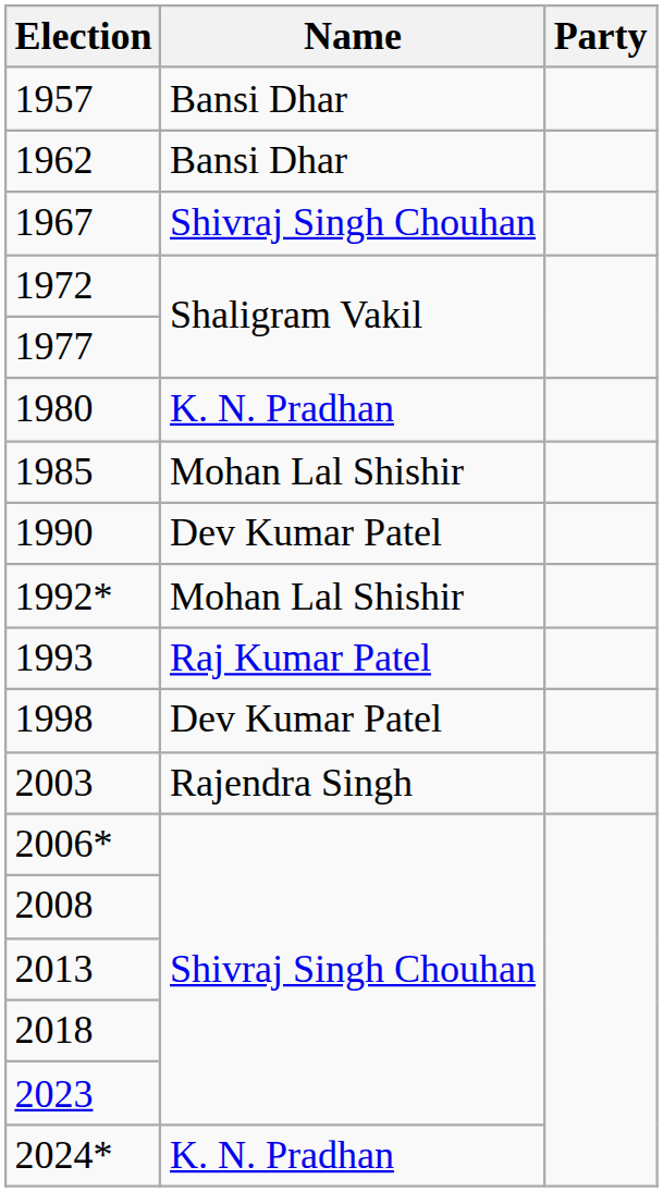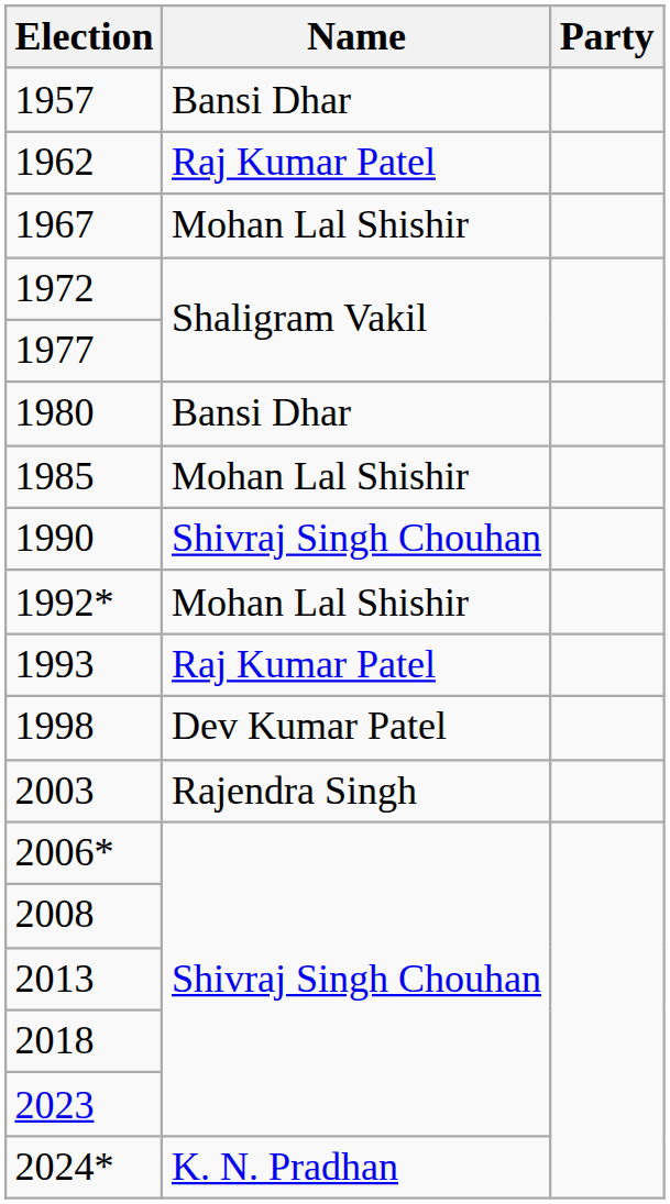 <table class="wikitable sortable">
 <tr>
 <th>Election</th>
 <th>Name</th>
 <th colspan=2>Party</th>
 </tr>
 <tr>
 <td>1957</td>
 <td>Bansi Dhar</td>
 <td></td>
 </tr>
 <tr>
 <td>1962</td>
-<td>Bansi Dhar</td>
+<td><a href='#'>Raj Kumar Patel</a></td>
 <td></td>
 </tr>
 <tr>
 <td>1967</td>
-<td><a href='#'>Shivraj Singh Chouhan</a></td>
+<td>Mohan Lal Shishir</td>
 <td></td>
 </tr>
 <tr>
 <td>1972</td>
 <td rowspan=2>Shaligram Vakil</td>
 </tr>
 <tr>
 <td>1977</td>
 </tr>
 <tr>
 <td>1980</td>
-<td><a href='#'>K. N. Pradhan</a></td>
+<td>Bansi Dhar</td>
 <td></td>
 </tr>
 <tr>
 <td>1985</td>
 <td>Mohan Lal Shishir</td>
 </tr>
 <tr>
 <td>1990</td>
-<td>Dev Kumar Patel</td>
+<td><a href='#'>Shivraj Singh Chouhan</a></td>
 <td></td>
 </tr>
 <tr>
 <td>1992*</td>
 <td>Mohan Lal Shishir</td>
 </tr>
 <tr>
 <td>1993</td>
 <td><a href='#'>Raj Kumar Patel</a></td>
 <td></td>
 </tr>
 <tr>
 <td>1998</td>
 <td>Dev Kumar Patel</td>
 </tr>
 <tr>
 <td>2003</td>
 <td>Rajendra Singh</td>
 <td></td>
 </tr>
 <tr>
 <td>2006*</td>
 <td rowspan="5"><a href='#'>Shivraj Singh Chouhan</a></td>
 </tr>
 <tr>
 <td>2008</td>
 </tr>
 <tr>
 <td>2013</td>
 </tr>
 <tr>
 <td>2018</td>
 </tr>
 <tr>
 <td><a href='#'>2023</a></td>
 </tr>
 <tr>
 <td>2024*</td>
 <td><a href='#'>K. N. Pradhan</a></td>
 </tr>
 </table>
